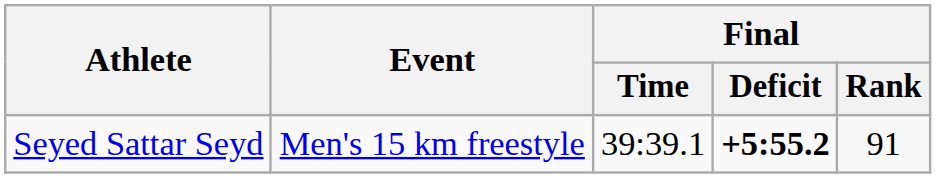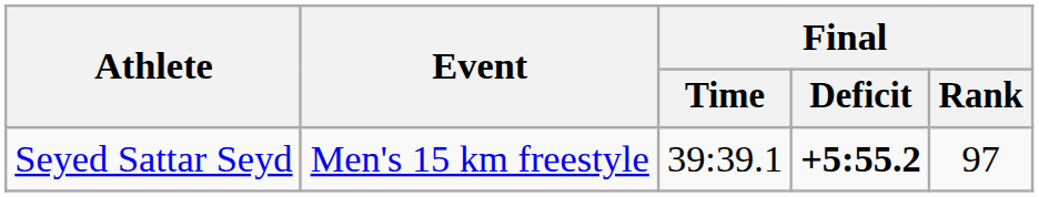 <table class="wikitable" style="font-size:90%">
 <tr>
 <th rowspan="2">Athlete</th>
 <th rowspan="2">Event</th>
 <th colspan="3">Final</th>
 </tr>
 <tr style="font-size:95%">
 <th>Time</th>
 <th>Deficit</th>
 <th>Rank</th>
 </tr>
 <tr align=center>
 <td align=left><a href='#'>Seyed Sattar Seyd</a></td>
 <td align=left><a href='#'>Men's 15 km freestyle</a></td>
 <td>39:39.1</td>
 <td><strong>+5:55.2</strong></td>
-<td>91</td>
+<td>97</td>
 </tr>
 </table>
